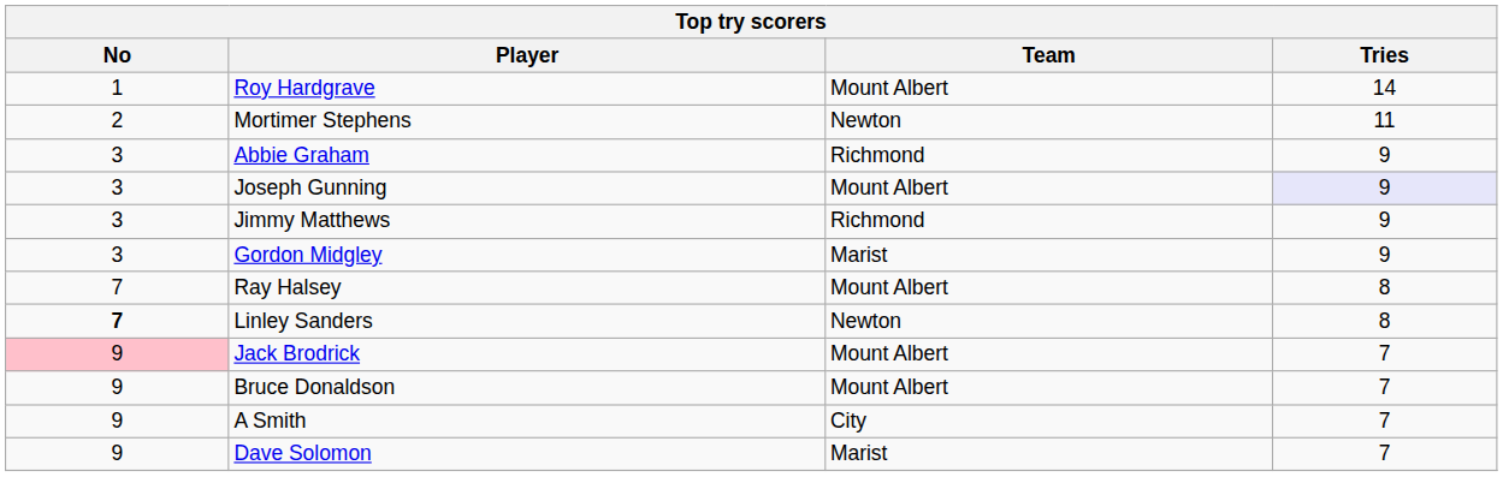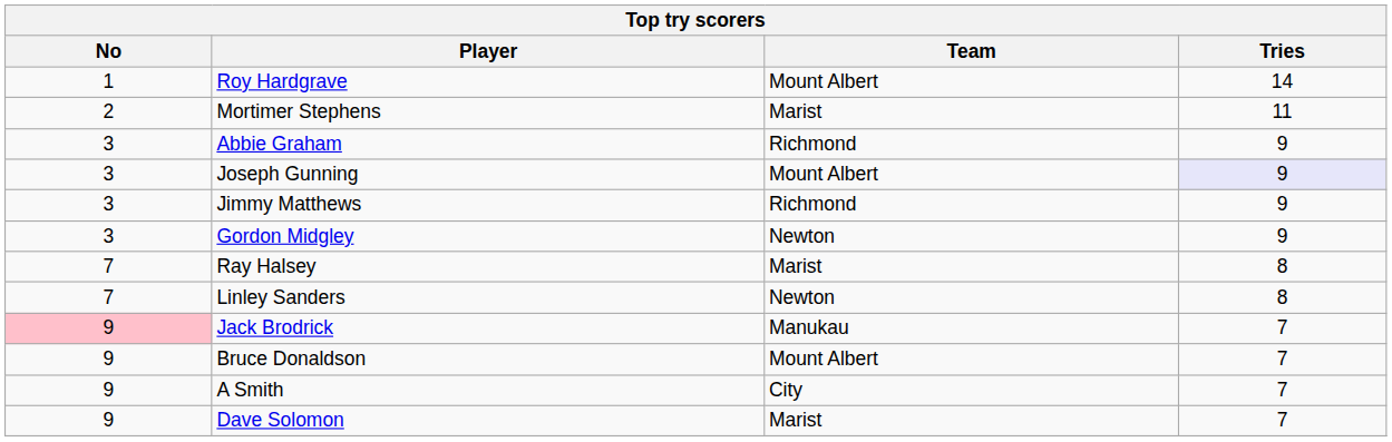 <table class="wikitable collapsible sortable" style="text-align:left; font-size:100%; width:90%;">
 <tr>
 <th colspan="100%">Top try scorers</th>
 </tr>
 <tr>
 <th style="width:15%;">No</th>
 <th style="width:40%;">Player</th>
 <th style="width:30%;">Team</th>
 <th style="width:15%;">Tries<br></th>
 </tr>
 <tr>
 <td style="text-align:center;">1</td>
 <td><a href='#'>Roy Hardgrave</a></td>
 <td>Mount Albert</td>
 <td style="text-align:center;">14</td>
 </tr>
 <tr>
 <td style="text-align:center;">2</td>
 <td>Mortimer Stephens</td>
-<td>Newton</td>
+<td>Marist</td>
 <td style="text-align:center;">11</td>
 </tr>
 <tr>
 <td style="text-align:center;">3</td>
 <td><a href='#'>Abbie Graham</a></td>
 <td>Richmond</td>
 <td style="text-align:center;">9</td>
 </tr>
 <tr>
 <td style="text-align:center;">3</td>
 <td>Joseph Gunning</td>
 <td>Mount Albert</td>
 <td style="background: lavender; text-align:center;">9</td>
 </tr>
 <tr>
 <td style="text-align:center;">3</td>
 <td>Jimmy Matthews</td>
 <td>Richmond</td>
 <td style="text-align:center;">9</td>
 </tr>
 <tr>
 <td style="text-align:center;">3</td>
 <td><a href='#'>Gordon Midgley</a></td>
-<td>Marist</td>
+<td>Newton</td>
 <td style="text-align:center;">9</td>
 </tr>
 <tr>
 <td style="text-align:center;">7</td>
 <td>Ray Halsey</td>
-<td>Mount Albert</td>
+<td>Marist</td>
 <td style="text-align:center;">8</td>
 </tr>
 <tr>
-<td style="text-align:center;"><strong>7</strong></td>
+<td style="text-align:center;">7</td>
 <td>Linley Sanders</td>
 <td>Newton</td>
 <td style="text-align:center;">8</td>
 </tr>
 <tr>
 <td style="background: pink; text-align:center;">9</td>
 <td><a href='#'>Jack Brodrick</a></td>
-<td>Mount Albert</td>
+<td>Manukau</td>
 <td style="text-align:center;">7</td>
 </tr>
 <tr>
 <td style="text-align:center;">9</td>
 <td>Bruce Donaldson</td>
 <td>Mount Albert</td>
 <td style="text-align:center;">7</td>
 </tr>
 <tr>
 <td style="text-align:center;">9</td>
 <td>A Smith</td>
 <td>City</td>
 <td style="text-align:center;">7</td>
 </tr>
 <tr>
 <td style="text-align:center;">9</td>
 <td><a href='#'>Dave Solomon</a></td>
 <td>Marist</td>
 <td style="text-align:center;">7</td>
 </tr>
 <tr>
 </tr>
 </table>
